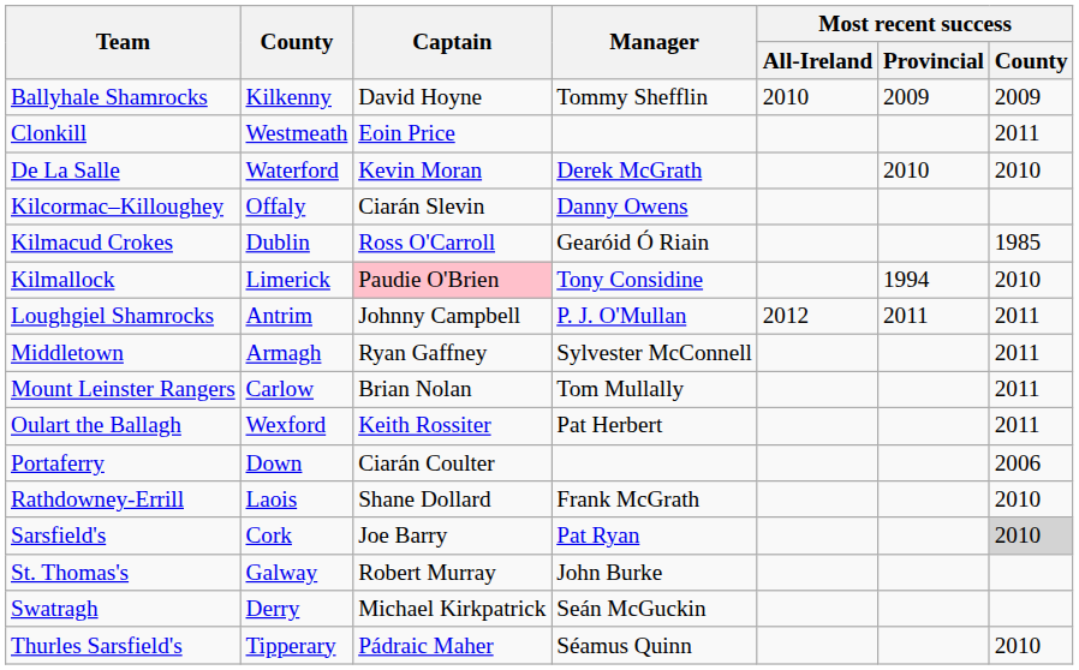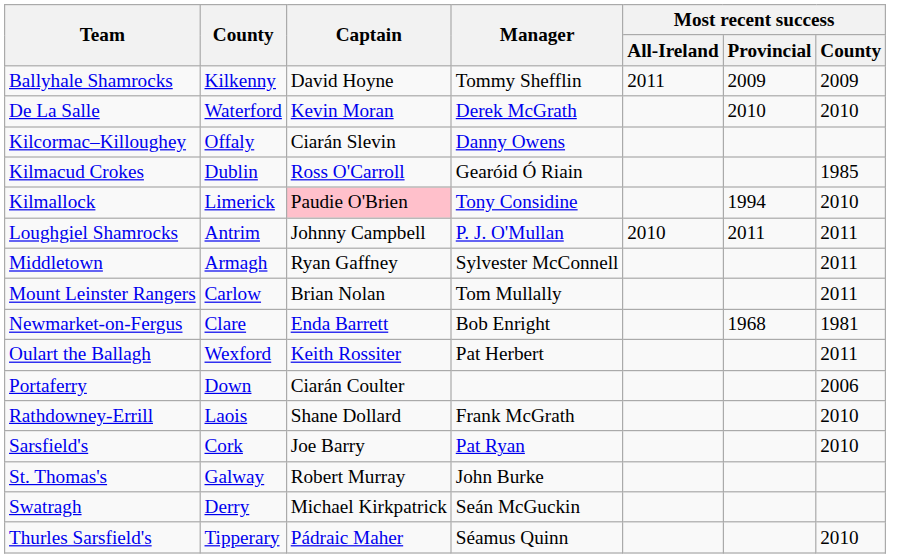 <table class="wikitable">
 <tr>
 <th rowspan="2">Team</th>
 <th rowspan="2">County</th>
 <th rowspan="2">Captain</th>
 <th rowspan="2">Manager</th>
 <th colspan="3">Most recent success</th>
 </tr>
 <tr>
 <th>All-Ireland</th>
 <th>Provincial</th>
 <th>County</th>
 </tr>
 <tr>
 <td><a href='#'>Ballyhale Shamrocks</a></td>
 <td><a href='#'>Kilkenny</a></td>
 <td>David Hoyne</td>
 <td>Tommy Shefflin</td>
-<td>2010</td>
+<td>2011</td>
 <td>2009</td>
 <td>2009</td>
-</tr>
-<tr>
-<td><a href='#'>Clonkill</a></td>
-<td><a href='#'>Westmeath</a></td>
-<td><a href='#'>Eoin Price</a></td>
-<td></td>
-<td></td>
-<td></td>
-<td>2011</td>
 </tr>
 <tr>
 <td><a href='#'>De La Salle</a></td>
 <td><a href='#'>Waterford</a></td>
 <td><a href='#'>Kevin Moran</a></td>
 <td><a href='#'>Derek McGrath</a></td>
 <td></td>
 <td>2010</td>
 <td>2010</td>
 </tr>
 <tr>
 <td><a href='#'>Kilcormac–Killoughey</a></td>
 <td><a href='#'>Offaly</a></td>
 <td>Ciarán Slevin</td>
 <td><a href='#'>Danny Owens</a></td>
 <td></td>
 <td></td>
 <td></td>
 </tr>
 <tr>
 <td><a href='#'>Kilmacud Crokes</a></td>
 <td><a href='#'>Dublin</a></td>
 <td><a href='#'>Ross O'Carroll</a></td>
 <td>Gearóid Ó Riain</td>
 <td></td>
 <td></td>
 <td>1985</td>
 </tr>
 <tr>
 <td><a href='#'>Kilmallock</a></td>
 <td><a href='#'>Limerick</a></td>
 <td style="background: pink;">Paudie O'Brien</td>
 <td><a href='#'>Tony Considine</a></td>
 <td></td>
 <td>1994</td>
 <td>2010</td>
 </tr>
 <tr>
 <td><a href='#'>Loughgiel Shamrocks</a></td>
 <td><a href='#'>Antrim</a></td>
 <td>Johnny Campbell</td>
 <td><a href='#'>P. J. O'Mullan</a></td>
-<td>2012</td>
+<td>2010</td>
 <td>2011</td>
 <td>2011</td>
 </tr>
 <tr>
 <td><a href='#'>Middletown</a></td>
 <td><a href='#'>Armagh</a></td>
 <td>Ryan Gaffney</td>
 <td>Sylvester McConnell</td>
 <td></td>
 <td></td>
 <td>2011</td>
 </tr>
 <tr>
 <td><a href='#'>Mount Leinster Rangers</a></td>
 <td><a href='#'>Carlow</a></td>
 <td>Brian Nolan</td>
 <td>Tom Mullally</td>
 <td></td>
 <td></td>
 <td>2011</td>
+</tr>
+<tr>
+<td><a href='#'>Newmarket-on-Fergus</a></td>
+<td><a href='#'>Clare</a></td>
+<td><a href='#'>Enda Barrett</a></td>
+<td>Bob Enright</td>
+<td></td>
+<td>1968</td>
+<td>1981</td>
 </tr>
 <tr>
 <td><a href='#'>Oulart the Ballagh</a></td>
 <td><a href='#'>Wexford</a></td>
 <td><a href='#'>Keith Rossiter</a></td>
 <td>Pat Herbert</td>
 <td></td>
 <td></td>
 <td>2011</td>
 </tr>
 <tr>
 <td><a href='#'>Portaferry</a></td>
 <td><a href='#'>Down</a></td>
 <td>Ciarán Coulter</td>
 <td></td>
 <td></td>
 <td></td>
 <td>2006</td>
 </tr>
 <tr>
 <td><a href='#'>Rathdowney-Errill</a></td>
 <td><a href='#'>Laois</a></td>
 <td>Shane Dollard</td>
 <td>Frank McGrath</td>
 <td></td>
 <td></td>
 <td>2010</td>
 </tr>
 <tr>
 <td><a href='#'>Sarsfield's</a></td>
 <td><a href='#'>Cork</a></td>
 <td>Joe Barry</td>
 <td><a href='#'>Pat Ryan</a></td>
 <td></td>
 <td></td>
-<td style="background: lightgrey;">2010</td>
+<td>2010</td>
 </tr>
 <tr>
 <td><a href='#'>St. Thomas's</a></td>
 <td><a href='#'>Galway</a></td>
 <td>Robert Murray</td>
 <td>John Burke</td>
 <td></td>
 <td></td>
 <td></td>
 </tr>
 <tr>
 <td><a href='#'>Swatragh</a></td>
 <td><a href='#'>Derry</a></td>
 <td>Michael Kirkpatrick</td>
 <td>Seán McGuckin</td>
 <td></td>
 <td></td>
 <td></td>
 </tr>
 <tr>
 <td><a href='#'>Thurles Sarsfield's</a></td>
 <td><a href='#'>Tipperary</a></td>
 <td><a href='#'>Pádraic Maher</a></td>
 <td>Séamus Quinn</td>
 <td></td>
 <td></td>
 <td>2010</td>
 </tr>
 </table>
